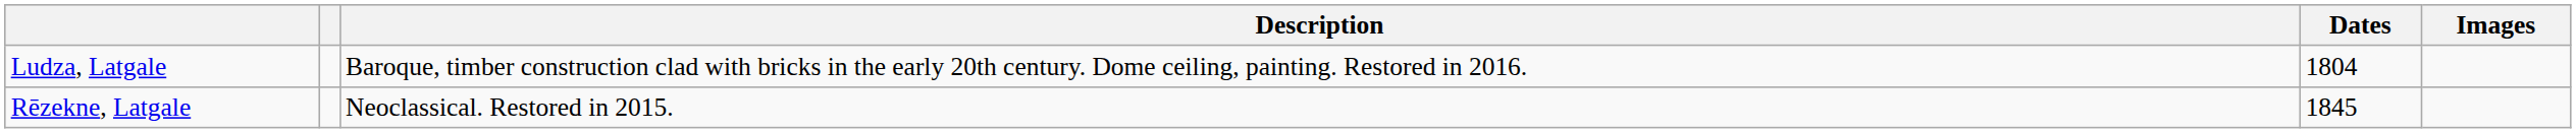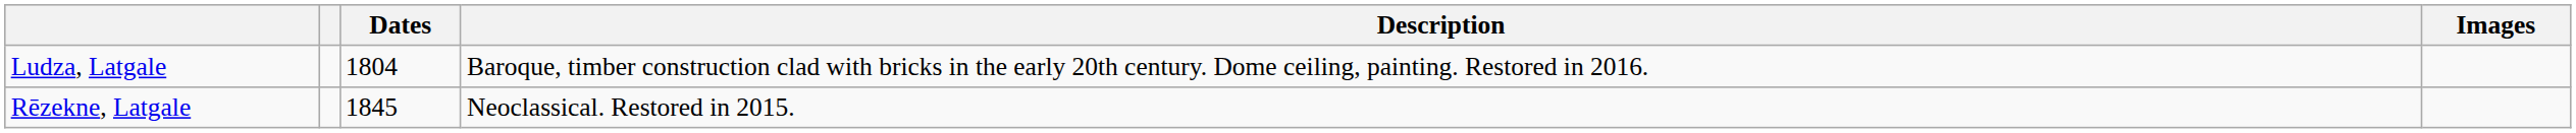 <table class="wikitable sortable"style="border: 1px solid gray; border-collapse: collapse;"width="100%"cellspacing="1"cellpadding="2">
 <tr>
 <th></th>
 <th></th>
+<th>Dates</th>
 <th class="unsortable">Description</th>
-<th>Dates</th>
 <th class="unsortable">Images</th>
 </tr>
 <tr id="L">
 <td><a href='#'>Ludza</a>, <a href='#'>Latgale</a></td>
 <td><br></td>
+<td>1804</td>
 <td>Baroque, timber construction clad with bricks in the early 20th century. Dome ceiling, painting. Restored in 2016.</td>
-<td>1804</td>
 <td></td>
 </tr>
 <tr id="R">
 <td><a href='#'>Rēzekne</a>, <a href='#'>Latgale</a></td>
 <td></td>
+<td>1845</td>
 <td>Neoclassical. Restored in 2015.</td>
-<td>1845</td>
 <td></td>
 </tr>
 </table>
